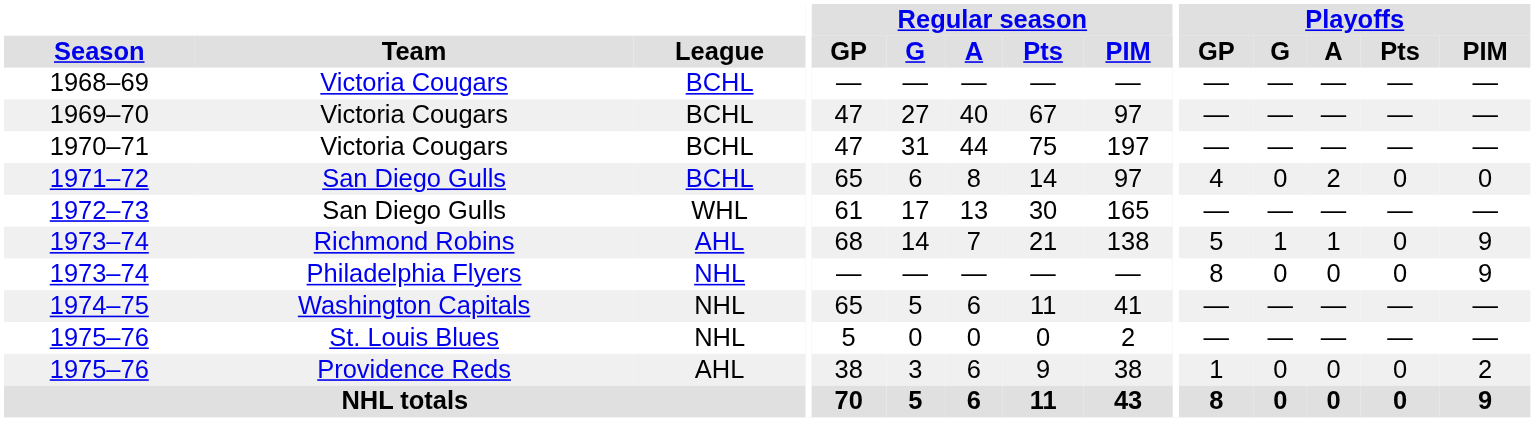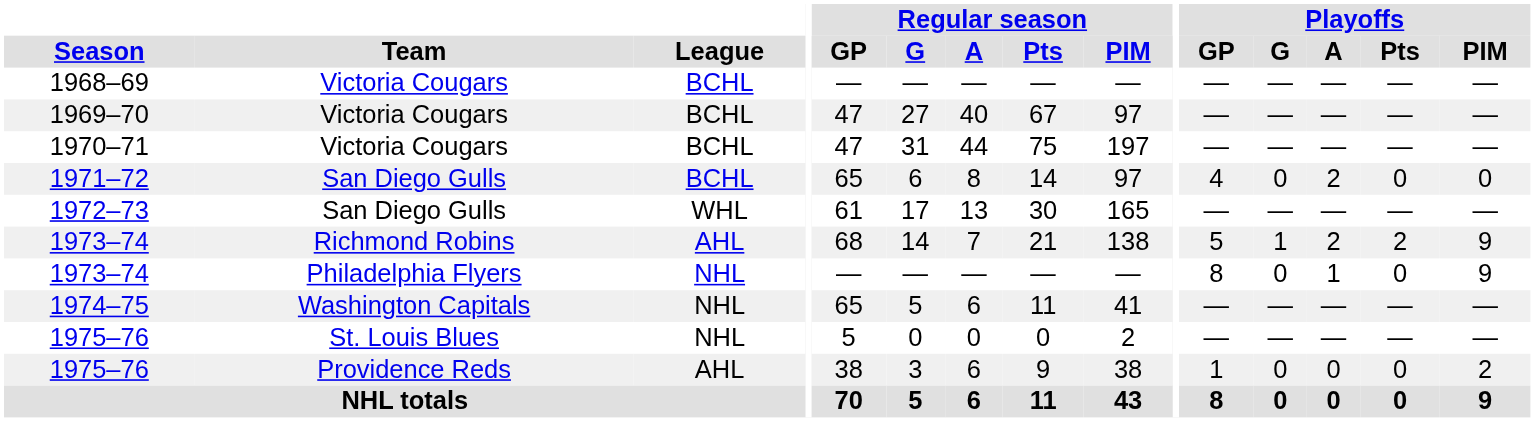 <table border="0" cellpadding="1" cellspacing="0" style="text-align:center; width:60em">
 <tr bgcolor="#e0e0e0">
 <th colspan="3" bgcolor="#ffffff"></th>
 <th rowspan="100" bgcolor="#ffffff"></th>
 <th colspan="5"><a href='#'>Regular season</a></th>
 <th rowspan="100" bgcolor="#ffffff"></th>
 <th colspan="5"><a href='#'>Playoffs</a></th>
 </tr>
 <tr bgcolor="#e0e0e0">
 <th><a href='#'>Season</a></th>
 <th>Team</th>
 <th>League</th>
 <th>GP</th>
 <th><a href='#'>G</a></th>
 <th><a href='#'>A</a></th>
 <th><a href='#'>Pts</a></th>
 <th><a href='#'>PIM</a></th>
 <th>GP</th>
 <th>G</th>
 <th>A</th>
 <th>Pts</th>
 <th>PIM</th>
 </tr>
 <tr>
 <td>1968–69</td>
 <td><a href='#'>Victoria Cougars</a></td>
 <td><a href='#'>BCHL</a></td>
 <td>—</td>
 <td>—</td>
 <td>—</td>
 <td>—</td>
 <td>—</td>
 <td>—</td>
 <td>—</td>
 <td>—</td>
 <td>—</td>
 <td>—</td>
 </tr>
 <tr bgcolor="#f0f0f0">
 <td>1969–70</td>
 <td>Victoria Cougars</td>
 <td>BCHL</td>
 <td>47</td>
 <td>27</td>
 <td>40</td>
 <td>67</td>
 <td>97</td>
 <td>—</td>
 <td>—</td>
 <td>—</td>
 <td>—</td>
 <td>—</td>
 </tr>
 <tr>
 <td>1970–71</td>
 <td>Victoria Cougars</td>
 <td>BCHL</td>
 <td>47</td>
 <td>31</td>
 <td>44</td>
 <td>75</td>
 <td>197</td>
 <td>—</td>
 <td>—</td>
 <td>—</td>
 <td>—</td>
 <td>—</td>
 </tr>
 <tr bgcolor="#f0f0f0">
 <td><a href='#'>1971–72</a></td>
 <td><a href='#'>San Diego Gulls</a></td>
 <td><a href='#'>BCHL</a></td>
 <td>65</td>
 <td>6</td>
 <td>8</td>
 <td>14</td>
 <td>97</td>
 <td>4</td>
 <td>0</td>
 <td>2</td>
 <td>0</td>
 <td>0</td>
 </tr>
 <tr>
 <td><a href='#'>1972–73</a></td>
 <td>San Diego Gulls</td>
 <td>WHL</td>
 <td>61</td>
 <td>17</td>
 <td>13</td>
 <td>30</td>
 <td>165</td>
 <td>—</td>
 <td>—</td>
 <td>—</td>
 <td>—</td>
 <td>—</td>
 </tr>
 <tr bgcolor="#f0f0f0">
 <td><a href='#'>1973–74</a></td>
 <td><a href='#'>Richmond Robins</a></td>
 <td><a href='#'>AHL</a></td>
 <td>68</td>
 <td>14</td>
 <td>7</td>
 <td>21</td>
 <td>138</td>
 <td>5</td>
 <td>1</td>
-<td>1</td>
-<td>0</td>
+<td>2</td>
+<td>2</td>
 <td>9</td>
 </tr>
 <tr>
 <td><a href='#'>1973–74</a></td>
 <td><a href='#'>Philadelphia Flyers</a></td>
 <td><a href='#'>NHL</a></td>
 <td>—</td>
 <td>—</td>
 <td>—</td>
 <td>—</td>
 <td>—</td>
 <td>8</td>
 <td>0</td>
-<td>0</td>
+<td>1</td>
 <td>0</td>
 <td>9</td>
 </tr>
 <tr bgcolor="#f0f0f0">
 <td><a href='#'>1974–75</a></td>
 <td><a href='#'>Washington Capitals</a></td>
 <td>NHL</td>
 <td>65</td>
 <td>5</td>
 <td>6</td>
 <td>11</td>
 <td>41</td>
 <td>—</td>
 <td>—</td>
 <td>—</td>
 <td>—</td>
 <td>—</td>
 </tr>
 <tr>
 <td><a href='#'>1975–76</a></td>
 <td><a href='#'>St. Louis Blues</a></td>
 <td>NHL</td>
 <td>5</td>
 <td>0</td>
 <td>0</td>
 <td>0</td>
 <td>2</td>
 <td>—</td>
 <td>—</td>
 <td>—</td>
 <td>—</td>
 <td>—</td>
 </tr>
 <tr bgcolor="#f0f0f0">
 <td><a href='#'>1975–76</a></td>
 <td><a href='#'>Providence Reds</a></td>
 <td>AHL</td>
 <td>38</td>
 <td>3</td>
 <td>6</td>
 <td>9</td>
 <td>38</td>
 <td>1</td>
 <td>0</td>
 <td>0</td>
 <td>0</td>
 <td>2</td>
 </tr>
 <tr bgcolor="#e0e0e0">
 <th colspan="3">NHL totals</th>
 <th>70</th>
 <th>5</th>
 <th>6</th>
 <th>11</th>
 <th>43</th>
 <th>8</th>
 <th>0</th>
 <th>0</th>
 <th>0</th>
 <th>9</th>
 </tr>
 </table>
